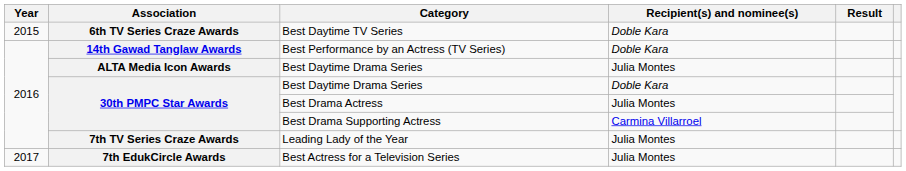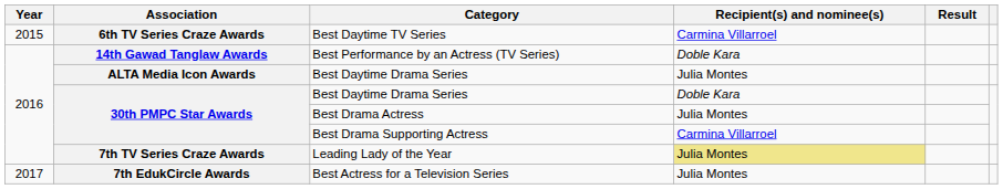 <table class="wikitable sortable plainrowheaders" style="width:100%">
 <tr>
 <th>Year</th>
 <th>Association</th>
 <th>Category</th>
 <th>Recipient(s) and nominee(s)</th>
 <th>Result</th>
 <th class="unsortable"></th>
 </tr>
 <tr>
 <td align="center">2015</td>
 <th scope="row">6th TV Series Craze Awards</th>
 <td>Best Daytime TV Series</td>
-<td><em>Doble Kara</em></td>
+<td><a href='#'>Carmina Villarroel</a></td>
 <td></td>
 <td></td>
 </tr>
 <tr>
 <td align="center" rowspan=6>2016</td>
 <th scope="row"><a href='#'>14th Gawad Tanglaw Awards</a></th>
 <td>Best Performance by an Actress (TV Series)</td>
 <td><em>Doble Kara</em></td>
 <td></td>
 <td></td>
 </tr>
 <tr>
 <th scope="row">ALTA Media Icon Awards</th>
 <td>Best Daytime Drama Series</td>
 <td>Julia Montes</td>
 <td></td>
 <td></td>
 </tr>
 <tr>
 <th scope="row" rowspan=3><a href='#'>30th PMPC Star Awards</a></th>
 <td>Best Daytime Drama Series</td>
 <td><em>Doble Kara</em></td>
 <td></td>
 <td rowspan=3></td>
 </tr>
 <tr>
 <td>Best Drama Actress</td>
 <td>Julia Montes</td>
 <td></td>
 </tr>
 <tr>
 <td>Best Drama Supporting Actress</td>
 <td><a href='#'>Carmina Villarroel</a></td>
 <td></td>
 </tr>
 <tr>
 <th scope="row">7th TV Series Craze Awards</th>
 <td>Leading Lady of the Year</td>
-<td>Julia Montes</td>
+<td style="background: khaki;">Julia Montes</td>
 <td></td>
 <td></td>
 </tr>
 <tr>
 <td align="center">2017</td>
 <th scope="row">7th EdukCircle Awards</th>
 <td>Best Actress for a Television Series</td>
 <td>Julia Montes</td>
 <td></td>
 <td></td>
 </tr>
 </table>
